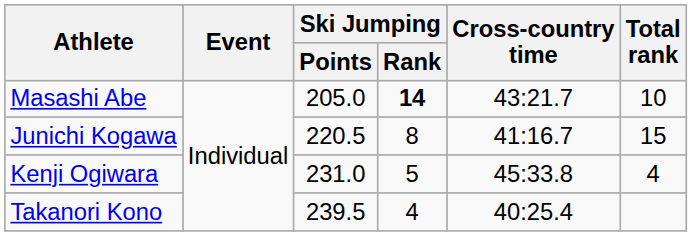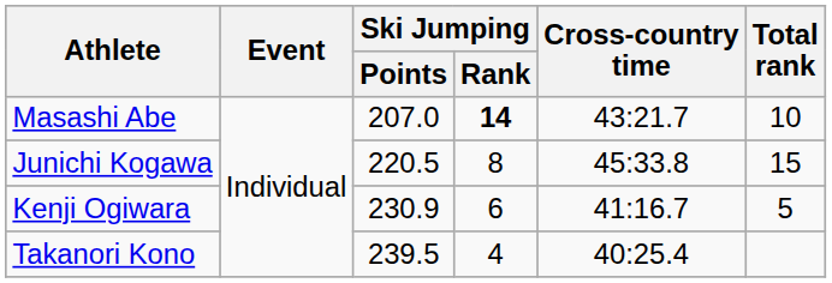 <table class="wikitable" style="font-size:90%">
 <tr>
 <th rowspan="2">Athlete</th>
 <th rowspan="2">Event</th>
 <th colspan="2">Ski Jumping</th>
 <th rowspan="2">Cross-country <br> time</th>
 <th rowspan="2">Total <br> rank</th>
 </tr>
 <tr>
 <th>Points</th>
 <th>Rank</th>
 </tr>
 <tr>
 <td><a href='#'>Masashi Abe</a></td>
 <td rowspan="4">Individual</td>
-<td align="center">205.0</td>
+<td align="center">207.0</td>
 <td align="center"><strong>14</strong></td>
 <td align="center">43:21.7</td>
 <td align="center">10</td>
 </tr>
 <tr>
 <td><a href='#'>Junichi Kogawa</a></td>
 <td align="center">220.5</td>
 <td align="center">8</td>
-<td align="center">41:16.7</td>
+<td align="center">45:33.8</td>
 <td align="center">15</td>
 </tr>
 <tr>
 <td><a href='#'>Kenji Ogiwara</a></td>
-<td align="center">231.0</td>
+<td align="center">230.9</td>
+<td align="center">6</td>
+<td align="center">41:16.7</td>
 <td align="center">5</td>
-<td align="center">45:33.8</td>
-<td align="center">4</td>
 </tr>
 <tr>
 <td><a href='#'>Takanori Kono</a></td>
 <td align="center">239.5</td>
 <td align="center">4</td>
 <td align="center">40:25.4</td>
 <td align="center"></td>
 </tr>
 </table>
